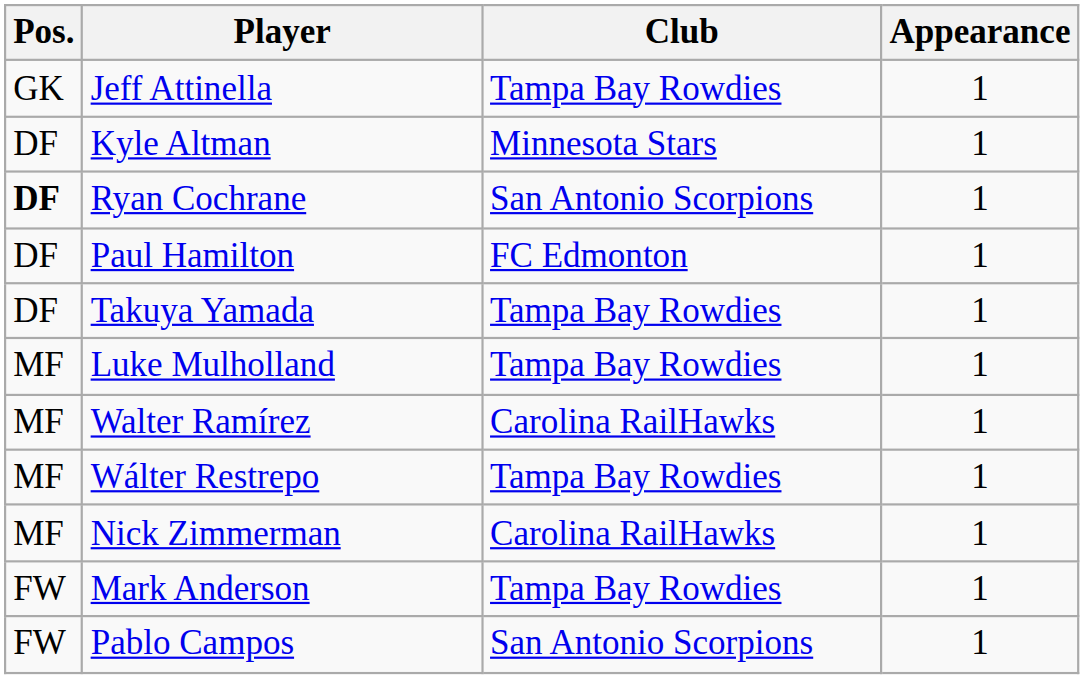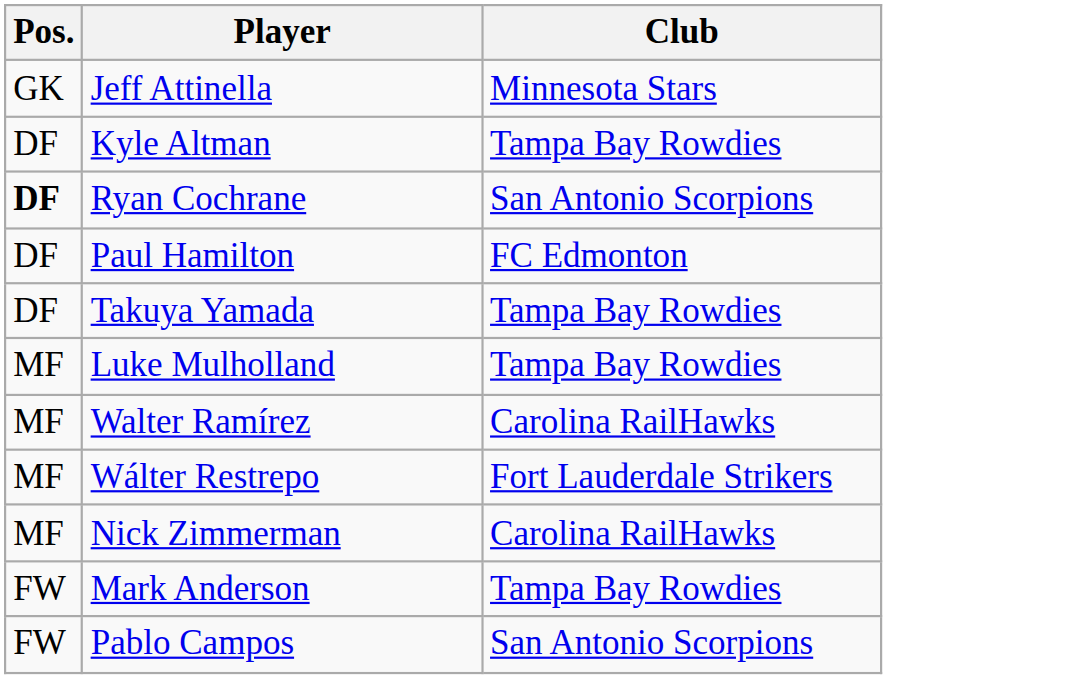 <table class="wikitable">
 <tr>
 <th>Pos.</th>
 <th>Player</th>
 <th>Club</th>
-<th>Appearance</th>
 </tr>
 <tr>
 <td>GK</td>
 <td style="width:175px;"> <a href='#'>Jeff Attinella</a></td>
-<td style="width:175px;"><a href='#'>Tampa Bay Rowdies</a></td>
-<td style="text-align:center;">1</td>
+<td><a href='#'>Minnesota Stars</a></td>
 </tr>
 <tr>
 <td>DF</td>
 <td> <a href='#'>Kyle Altman</a></td>
-<td><a href='#'>Minnesota Stars</a></td>
-<td style="text-align:center;">1</td>
+<td style="width:175px;"><a href='#'>Tampa Bay Rowdies</a></td>
 </tr>
 <tr>
 <td><strong>DF</strong></td>
 <td> <a href='#'>Ryan Cochrane</a></td>
 <td><a href='#'>San Antonio Scorpions</a></td>
-<td style="text-align:center;">1</td>
 </tr>
 <tr>
 <td>DF</td>
 <td> <a href='#'>Paul Hamilton</a></td>
 <td><a href='#'>FC Edmonton</a></td>
-<td style="text-align:center;">1</td>
 </tr>
 <tr>
 <td>DF</td>
 <td> <a href='#'>Takuya Yamada</a></td>
 <td><a href='#'>Tampa Bay Rowdies</a></td>
-<td style="text-align:center;">1</td>
 </tr>
 <tr>
 <td>MF</td>
 <td> <a href='#'>Luke Mulholland</a></td>
 <td><a href='#'>Tampa Bay Rowdies</a></td>
-<td style="text-align:center;">1</td>
 </tr>
 <tr>
 <td>MF</td>
 <td> <a href='#'>Walter Ramírez</a></td>
 <td><a href='#'>Carolina RailHawks</a></td>
-<td style="text-align:center;">1</td>
 </tr>
 <tr>
 <td>MF</td>
 <td> <a href='#'>Wálter Restrepo</a></td>
-<td><a href='#'>Tampa Bay Rowdies</a></td>
-<td style="text-align:center;">1</td>
+<td><a href='#'>Fort Lauderdale Strikers</a></td>
 </tr>
 <tr>
 <td>MF</td>
 <td> <a href='#'>Nick Zimmerman</a></td>
 <td><a href='#'>Carolina RailHawks</a></td>
-<td style="text-align:center;">1</td>
 </tr>
 <tr>
 <td>FW</td>
 <td> <a href='#'>Mark Anderson</a></td>
 <td><a href='#'>Tampa Bay Rowdies</a></td>
-<td style="text-align:center;">1</td>
 </tr>
 <tr>
 <td>FW</td>
 <td> <a href='#'>Pablo Campos</a></td>
 <td><a href='#'>San Antonio Scorpions</a></td>
-<td style="text-align:center;">1</td>
 </tr>
 </table>
